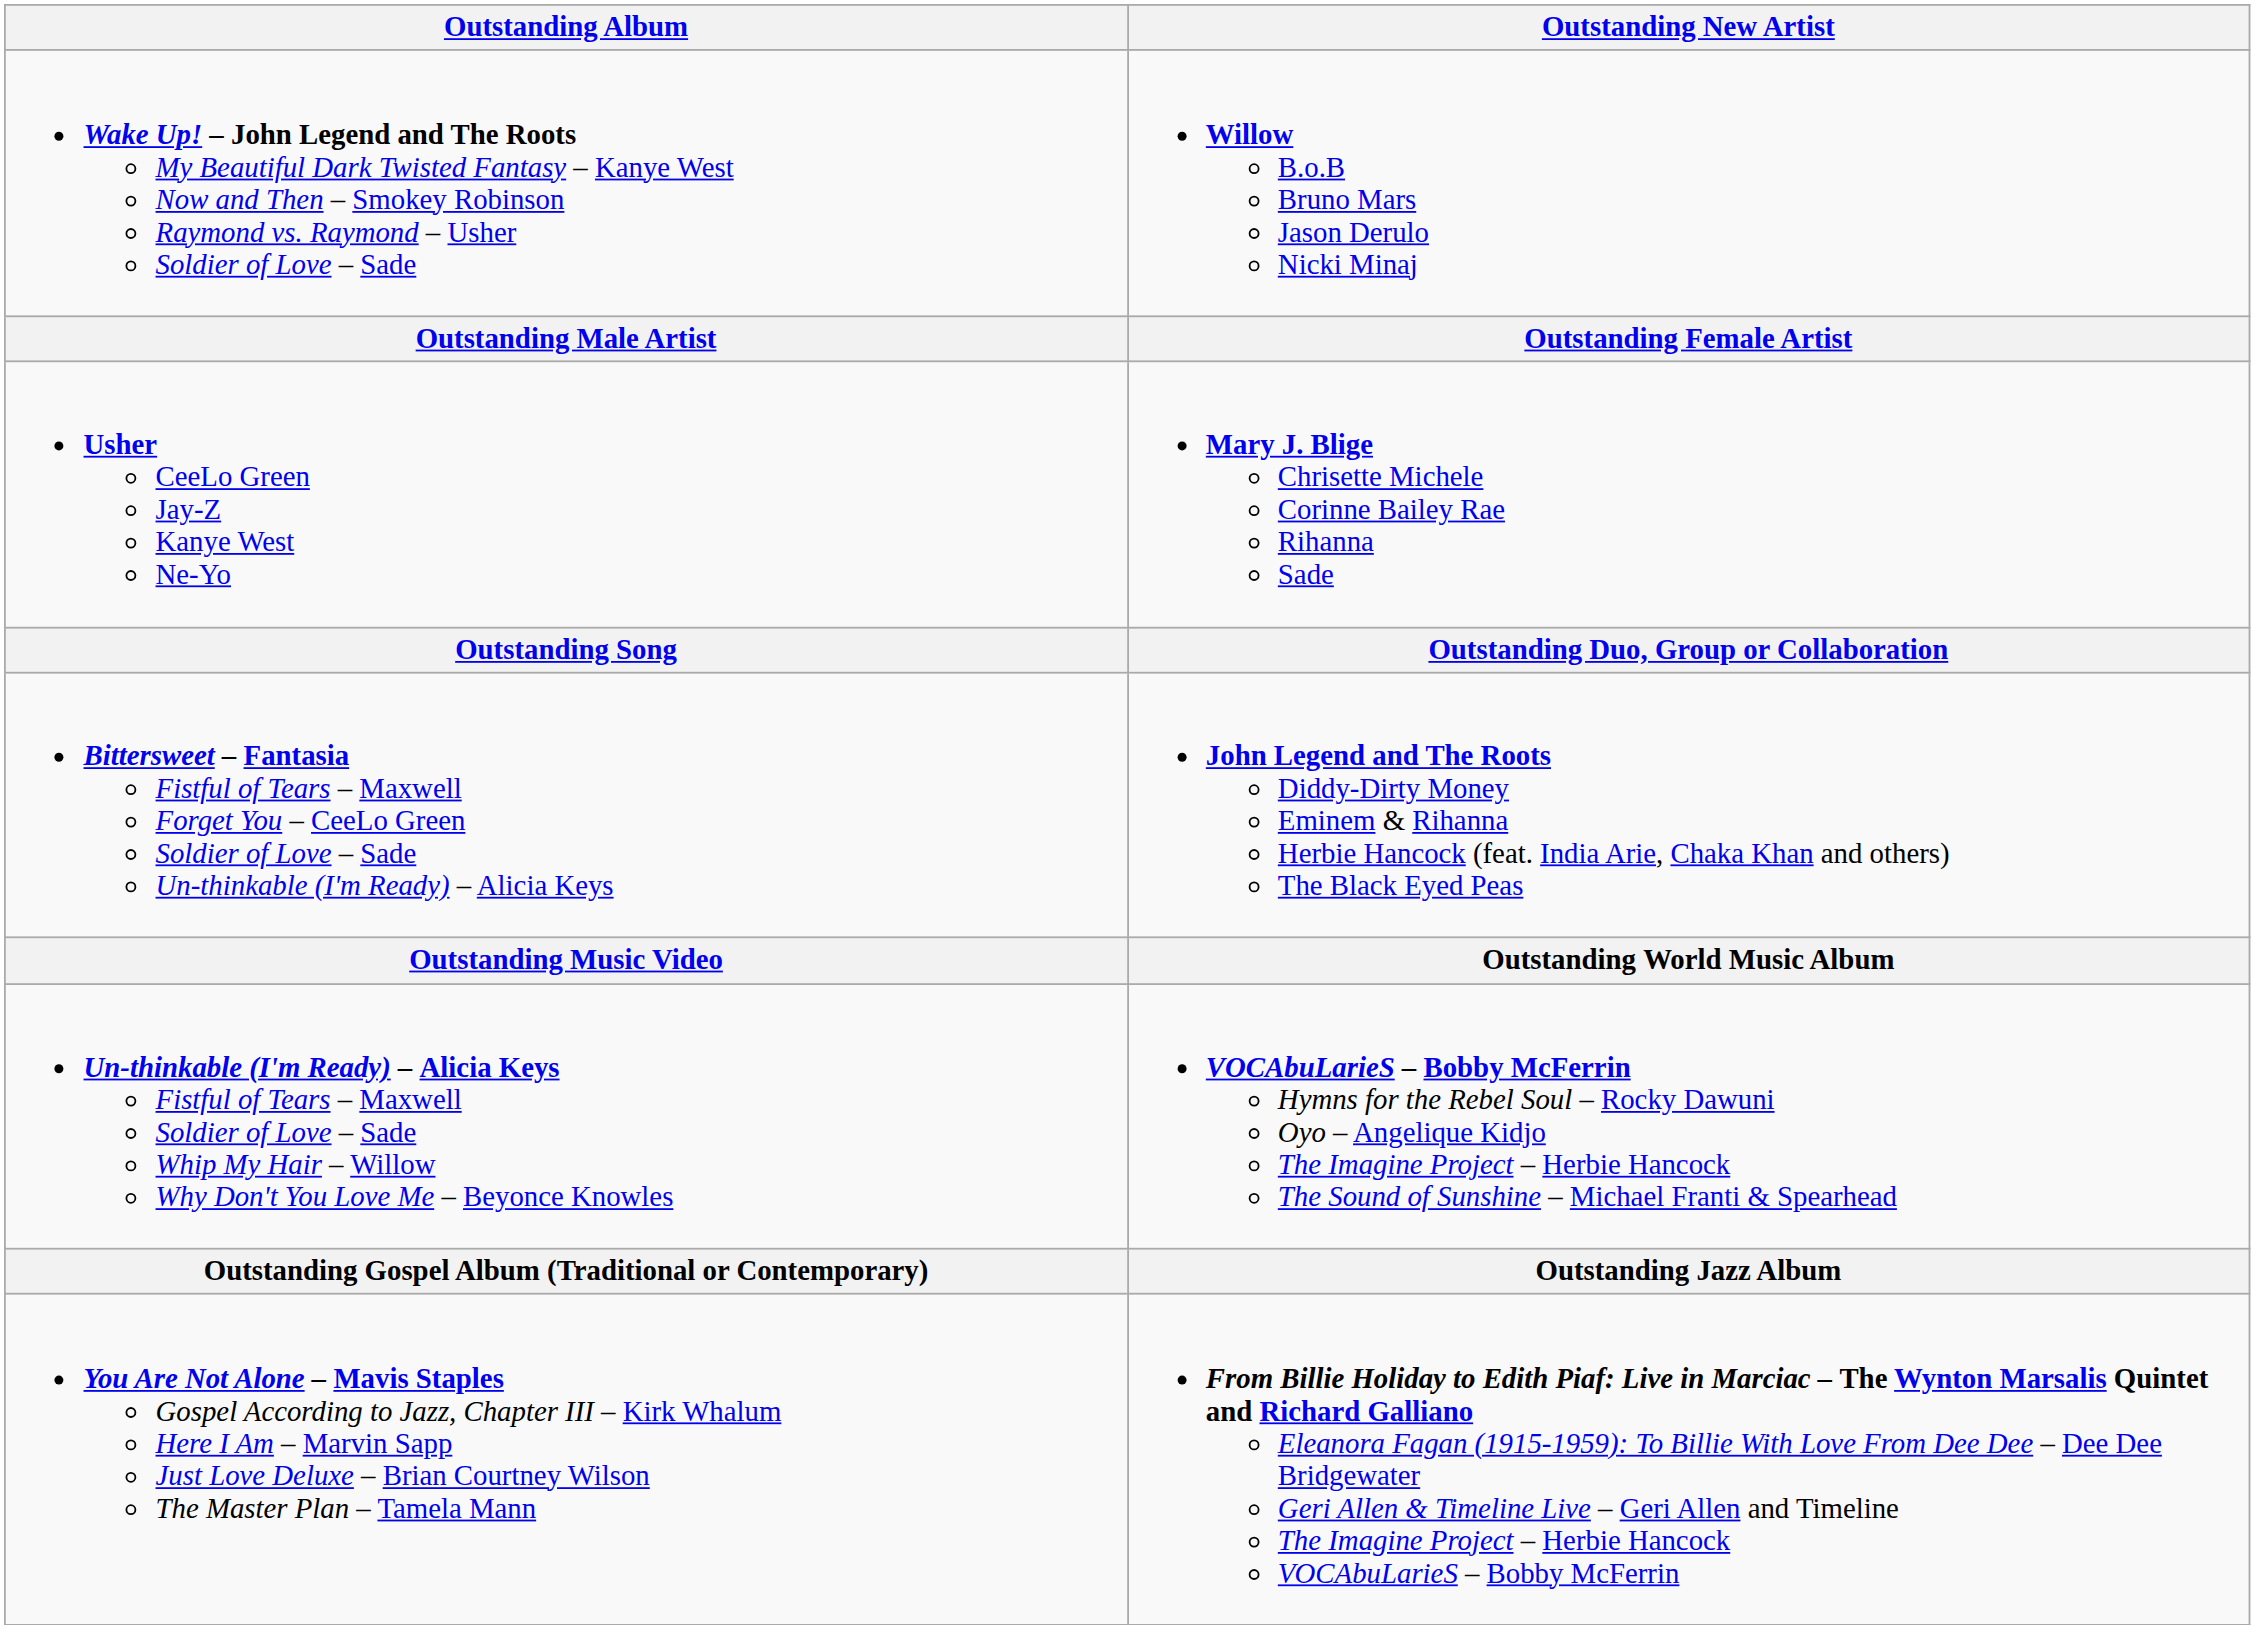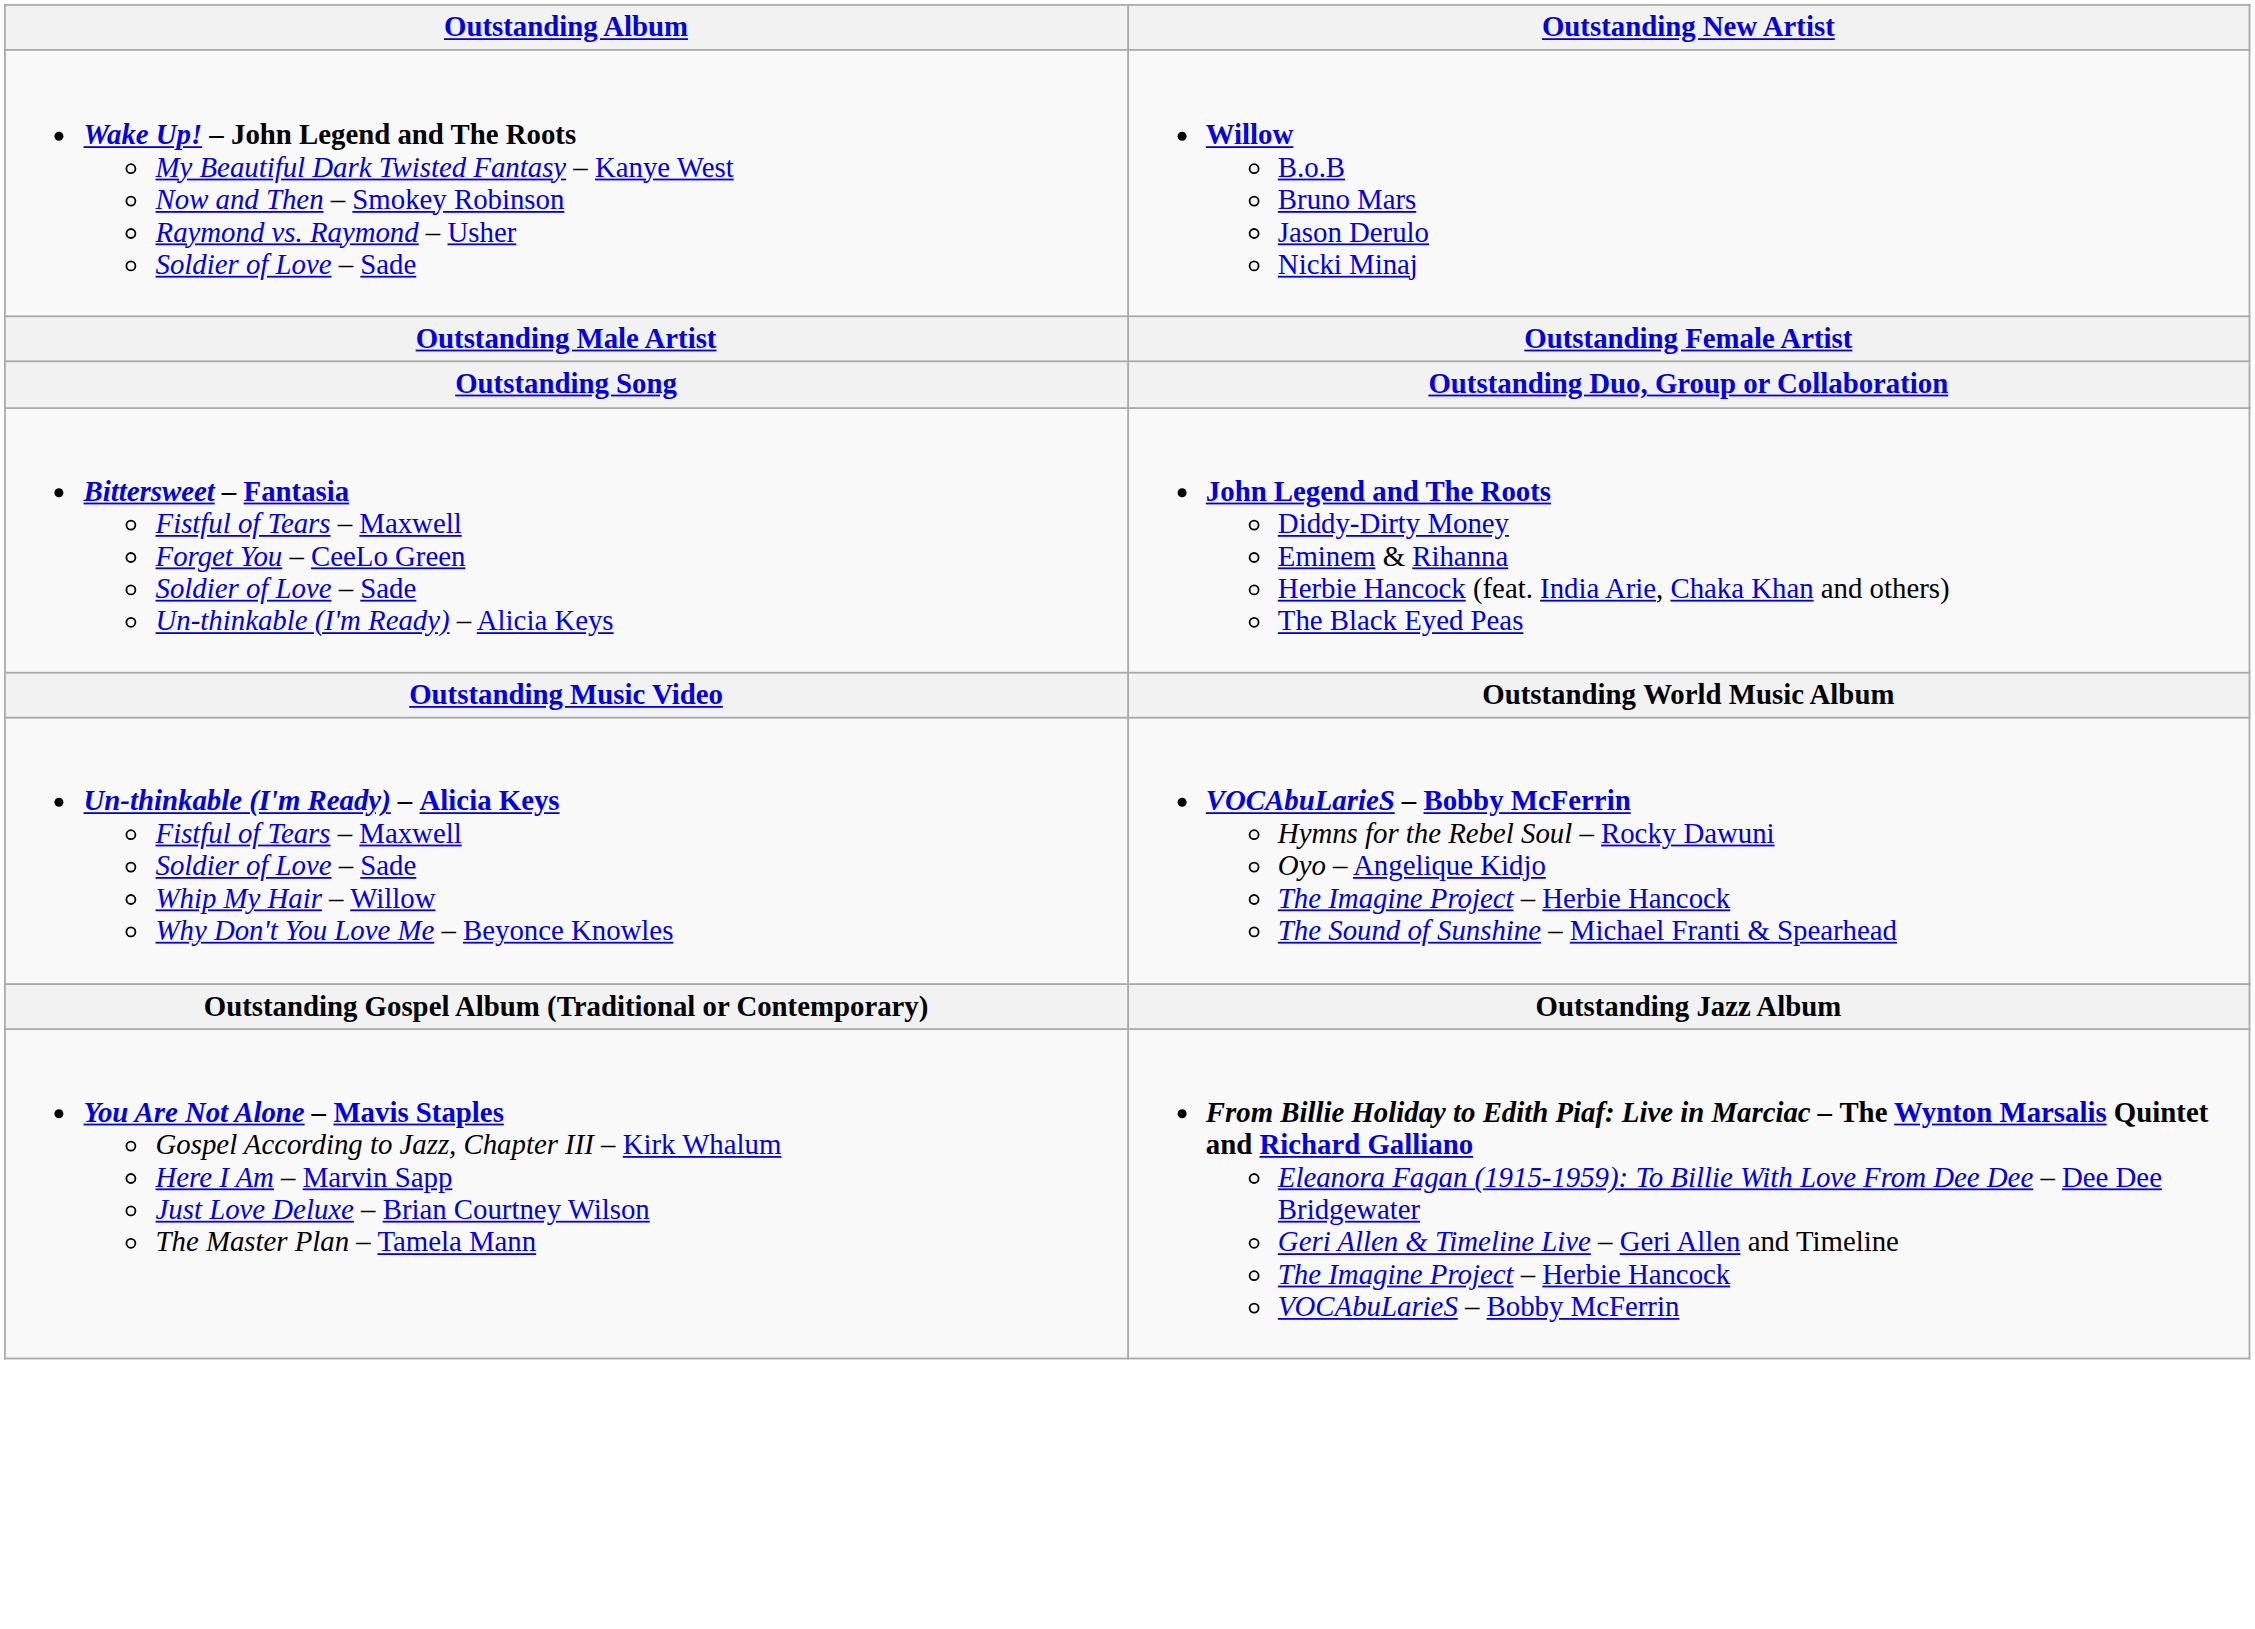 <table class="wikitable">
 <tr>
 <th style="width=50%"><a href='#'>Outstanding Album</a></th>
 <th style="width=50%"><a href='#'>Outstanding New Artist</a></th>
 </tr>
 <tr>
 <td valign="top" width="50%"><br><ul><li><strong><em><a href='#'>Wake Up!</a> –</em></strong> <strong>John Legend and The Roots</strong><ul><li><em><a href='#'>My Beautiful Dark Twisted Fantasy</a></em> – <a href='#'>Kanye West</a></li><li><em><a href='#'>Now and Then</a></em> – <a href='#'>Smokey Robinson</a></li><li><em><a href='#'>Raymond vs. Raymond</a></em> – <a href='#'>Usher</a></li><li><em><a href='#'>Soldier of Love</a></em> – <a href='#'>Sade</a></li></ul></li></ul></td>
 <td valign="top" width="50%"><br><ul><li><strong><a href='#'>Willow</a></strong><ul><li><a href='#'>B.o.B</a></li><li><a href='#'>Bruno Mars</a></li><li><a href='#'>Jason Derulo</a></li><li><a href='#'>Nicki Minaj</a></li></ul></li></ul></td>
 </tr>
 <tr>
 <th style="width=50%"><a href='#'>Outstanding Male Artist</a></th>
 <th style="width=50%"><a href='#'>Outstanding Female Artist</a></th>
-</tr>
-<tr>
-<td valign="top" width="50%"><br><ul><li><strong><a href='#'>Usher</a></strong><ul><li><a href='#'>CeeLo Green</a></li><li><a href='#'>Jay-Z</a></li><li><a href='#'>Kanye West</a></li><li><a href='#'>Ne-Yo</a></li></ul></li></ul></td>
-<td valign="top" width="50%"><br><ul><li><strong><a href='#'>Mary J. Blige</a></strong><ul><li><a href='#'>Chrisette Michele</a></li><li><a href='#'>Corinne Bailey Rae</a></li><li><a href='#'>Rihanna</a></li><li><a href='#'>Sade</a></li></ul></li></ul></td>
 </tr>
 <tr>
 <th style="width=50%"><a href='#'>Outstanding Song</a></th>
 <th style="width=50%"><a href='#'>Outstanding Duo, Group or Collaboration</a></th>
 </tr>
 <tr>
 <td valign="top" width="50%"><br><ul><li><strong><em><a href='#'>Bittersweet</a> –</em></strong> <strong><a href='#'>Fantasia</a></strong><ul><li><em><a href='#'>Fistful of Tears</a></em> – <a href='#'>Maxwell</a></li><li><em><a href='#'>Forget You</a></em> – <a href='#'>CeeLo Green</a></li><li><em><a href='#'>Soldier of Love</a></em> – <a href='#'>Sade</a></li><li><em><a href='#'>Un-thinkable (I'm Ready)</a></em> – <a href='#'>Alicia Keys</a></li></ul></li></ul></td>
 <td valign="top" width="50%"><br><ul><li><strong><a href='#'>John Legend and The Roots</a></strong><ul><li><a href='#'>Diddy-Dirty Money</a></li><li><a href='#'>Eminem</a> & <a href='#'>Rihanna</a></li><li><a href='#'>Herbie Hancock</a> (feat. <a href='#'>India Arie</a>, <a href='#'>Chaka Khan</a> and others)</li><li><a href='#'>The Black Eyed Peas</a></li></ul></li></ul></td>
 </tr>
 <tr>
 <th style="width=50%"><a href='#'>Outstanding Music Video</a></th>
 <th style="width=50%">Outstanding <strong>World Music Album</strong></th>
 </tr>
 <tr>
 <td valign="top" width="50%"><br><ul><li><strong><em><a href='#'>Un-thinkable (I'm Ready)</a> –</em></strong> <strong><a href='#'>Alicia Keys</a></strong><ul><li><em><a href='#'>Fistful of Tears</a></em> – <a href='#'>Maxwell</a></li><li><em><a href='#'>Soldier of Love</a></em> – <a href='#'>Sade</a></li><li><em><a href='#'>Whip My Hair</a></em> – <a href='#'>Willow</a></li><li><em><a href='#'>Why Don't You Love Me</a></em> – <a href='#'>Beyonce Knowles</a></li></ul></li></ul></td>
 <td valign="top" width="50%"><br><ul><li><a href='#'><strong><em>VOCAbuLarieS</em></strong></a> <strong><em>–</em></strong> <strong><a href='#'>Bobby McFerrin</a></strong><ul><li><em>Hymns for the Rebel Soul</em> – <a href='#'>Rocky Dawuni</a></li><li><em>Oyo</em> – <a href='#'>Angelique Kidjo</a></li><li><em><a href='#'>The Imagine Project</a></em> – <a href='#'>Herbie Hancock</a></li><li><em><a href='#'>The Sound of Sunshine</a></em> – <a href='#'>Michael Franti & Spearhead</a></li></ul></li></ul></td>
 </tr>
 <tr>
 <th style="width=50%">Outstanding Gospel Album <strong>(Traditional or Contemporary)</strong></th>
 <th style="width=50%">Outstanding Jazz Album</th>
 </tr>
 <tr>
 <td valign="top" width="50%"><br><ul><li><strong><em><a href='#'>You Are Not Alone</a> –</em></strong> <strong><a href='#'>Mavis Staples</a></strong><ul><li><em>Gospel According to Jazz, Chapter III</em> – <a href='#'>Kirk Whalum</a></li><li><em><a href='#'>Here I Am</a></em> – <a href='#'>Marvin Sapp</a></li><li><em><a href='#'>Just Love Deluxe</a></em> – <a href='#'>Brian Courtney Wilson</a></li><li><em>The Master Plan</em> – <a href='#'>Tamela Mann</a></li></ul></li></ul></td>
 <td valign="top" width="50%"><br><ul><li><strong><em>From Billie Holiday to Edith Piaf: Live in Marciac –</em></strong> <strong>The <a href='#'>Wynton Marsalis</a> Quintet and <a href='#'>Richard Galliano</a></strong><ul><li><em><a href='#'>Eleanora Fagan (1915-1959): To Billie With Love From Dee Dee</a></em> – <a href='#'>Dee Dee Bridgewater</a></li><li><em><a href='#'>Geri Allen & Timeline Live</a></em> – <a href='#'>Geri Allen</a> and Timeline</li><li><em><a href='#'>The Imagine Project</a></em> – <a href='#'>Herbie Hancock</a></li><li><em><a href='#'>VOCAbuLarieS</a></em> – <a href='#'>Bobby McFerrin</a></li></ul></li></ul></td>
 </tr>
 </table>
